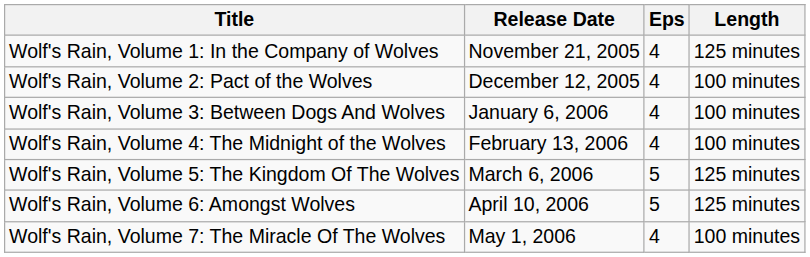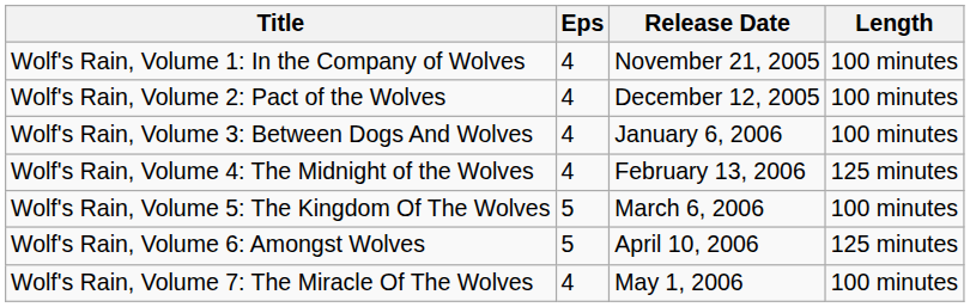 <table class="wikitable">
 <tr>
 <th>Title</th>
+<th>Eps</th>
 <th>Release Date</th>
-<th>Eps</th>
 <th>Length</th>
 </tr>
 <tr>
 <td>Wolf's Rain, Volume 1: In the Company of Wolves</td>
+<td>4</td>
 <td>November 21, 2005</td>
-<td>4</td>
-<td>125 minutes</td>
+<td>100 minutes</td>
 </tr>
 <tr>
 <td>Wolf's Rain, Volume 2: Pact of the Wolves</td>
+<td>4</td>
 <td>December 12, 2005</td>
-<td>4</td>
 <td>100 minutes</td>
 </tr>
 <tr>
 <td>Wolf's Rain, Volume 3: Between Dogs And Wolves</td>
+<td>4</td>
 <td>January 6, 2006</td>
-<td>4</td>
 <td>100 minutes</td>
 </tr>
 <tr>
 <td>Wolf's Rain, Volume 4: The Midnight of the Wolves</td>
+<td>4</td>
 <td>February 13, 2006</td>
-<td>4</td>
+<td>125 minutes</td>
+</tr>
+<tr>
+<td>Wolf's Rain, Volume 5: The Kingdom Of The Wolves</td>
+<td>5</td>
+<td>March 6, 2006</td>
 <td>100 minutes</td>
 </tr>
 <tr>
-<td>Wolf's Rain, Volume 5: The Kingdom Of The Wolves</td>
-<td>March 6, 2006</td>
+<td>Wolf's Rain, Volume 6: Amongst Wolves</td>
 <td>5</td>
-<td>125 minutes</td>
-</tr>
-<tr>
-<td>Wolf's Rain, Volume 6: Amongst Wolves</td>
 <td>April 10, 2006</td>
-<td>5</td>
 <td>125 minutes</td>
 </tr>
 <tr>
 <td>Wolf's Rain, Volume 7: The Miracle Of The Wolves</td>
+<td>4</td>
 <td>May 1, 2006</td>
-<td>4</td>
 <td>100 minutes</td>
 </tr>
 </table>
